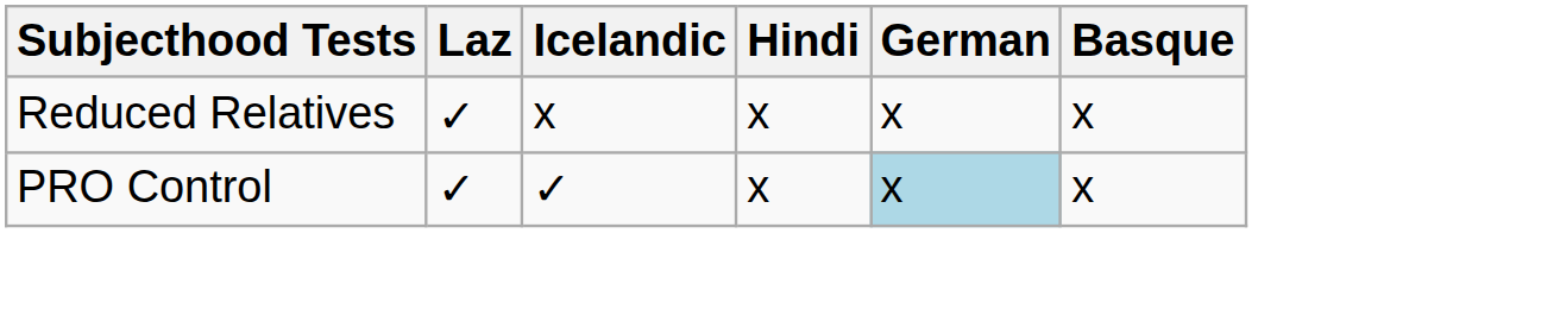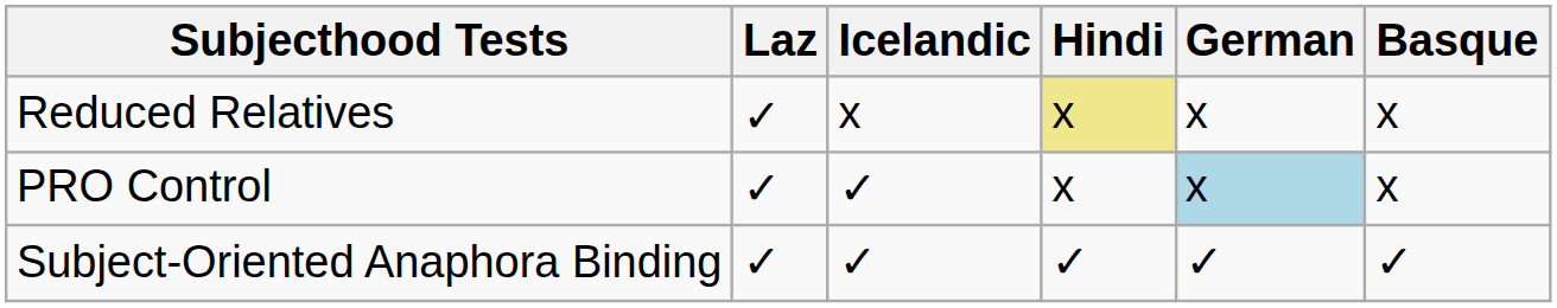 <table class="wikitable">
 <tr>
 <th>Subjecthood Tests</th>
 <th>Laz</th>
 <th>Icelandic</th>
 <th>Hindi</th>
 <th>German</th>
 <th>Basque</th>
 </tr>
 <tr>
 <td>Reduced Relatives</td>
 <td>✓</td>
 <td>x</td>
-<td>x</td>
+<td style="background: khaki;">x</td>
 <td>x</td>
 <td>x</td>
 </tr>
 <tr>
 <td>PRO Control</td>
 <td>✓</td>
 <td>✓</td>
 <td>x</td>
 <td style="background: lightblue;">x</td>
 <td>x</td>
 </tr>
+<tr>
+<td>Subject-Oriented Anaphora Binding</td>
+<td>✓</td>
+<td>✓</td>
+<td>✓</td>
+<td>✓</td>
+<td>✓</td>
+</tr>
 </table>
